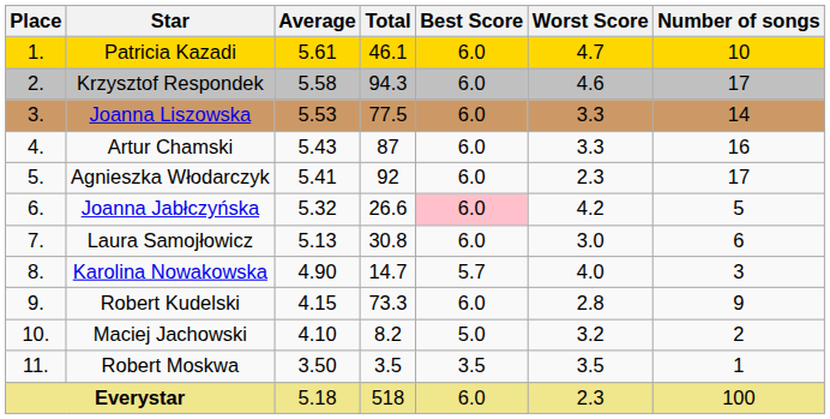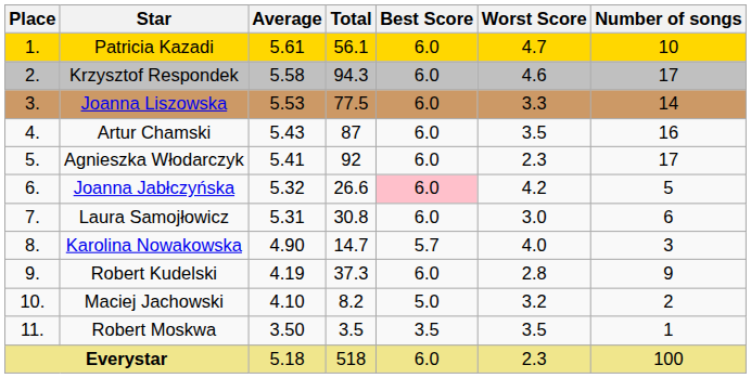 <table class="sortable wikitable">
 <tr>
 <th>Place</th>
 <th>Star</th>
 <th>Average</th>
 <th>Total</th>
 <th>Best Score</th>
 <th>Worst Score</th>
 <th>Number of songs</th>
 </tr>
 <tr style="background:gold; text-align:center;">
 <td>1.</td>
 <td>Patricia Kazadi</td>
 <td>5.61</td>
-<td>46.1</td>
+<td>56.1</td>
 <td>6.0</td>
 <td>4.7</td>
 <td>10</td>
 </tr>
 <tr style="background:silver; text-align:center;">
 <td>2.</td>
 <td>Krzysztof Respondek</td>
 <td>5.58</td>
 <td>94.3</td>
 <td>6.0</td>
 <td>4.6</td>
 <td>17</td>
 </tr>
 <tr style="background:#c96; text-align:center;">
 <td>3.</td>
 <td><a href='#'>Joanna Liszowska</a></td>
 <td>5.53</td>
 <td>77.5</td>
 <td>6.0</td>
 <td>3.3</td>
 <td>14</td>
 </tr>
 <tr style="text-align:center;">
 <td>4.</td>
 <td>Artur Chamski</td>
 <td>5.43</td>
 <td>87</td>
 <td>6.0</td>
-<td>3.3</td>
+<td>3.5</td>
 <td>16</td>
 </tr>
 <tr style="text-align:center;">
 <td>5.</td>
 <td>Agnieszka Włodarczyk</td>
 <td>5.41</td>
 <td>92</td>
 <td>6.0</td>
 <td>2.3</td>
 <td>17</td>
 </tr>
 <tr style="text-align:center;">
 <td>6.</td>
 <td><a href='#'>Joanna Jabłczyńska</a></td>
 <td>5.32</td>
 <td>26.6</td>
 <td style="background: pink;">6.0</td>
 <td>4.2</td>
 <td>5</td>
 </tr>
 <tr style="text-align:center;">
 <td>7.</td>
 <td>Laura Samojłowicz</td>
-<td>5.13</td>
+<td>5.31</td>
 <td>30.8</td>
 <td>6.0</td>
 <td>3.0</td>
 <td>6</td>
 </tr>
 <tr style="text-align:center;">
 <td>8.</td>
 <td><a href='#'>Karolina Nowakowska</a></td>
 <td>4.90</td>
 <td>14.7</td>
 <td>5.7</td>
 <td>4.0</td>
 <td>3</td>
 </tr>
 <tr style="text-align:center;">
 <td>9.</td>
 <td>Robert Kudelski</td>
-<td>4.15</td>
-<td>73.3</td>
+<td>4.19</td>
+<td>37.3</td>
 <td>6.0</td>
 <td>2.8</td>
 <td>9</td>
 </tr>
 <tr style="text-align:center;">
 <td>10.</td>
 <td>Maciej Jachowski</td>
 <td>4.10</td>
 <td>8.2</td>
 <td>5.0</td>
 <td>3.2</td>
 <td>2</td>
 </tr>
 <tr style="text-align:center;">
 <td>11.</td>
 <td>Robert Moskwa</td>
 <td>3.50</td>
 <td>3.5</td>
 <td>3.5</td>
 <td>3.5</td>
 <td>1</td>
 </tr>
 <tr style="background:Khaki; text-align:center;">
 <td colspan="2"><strong>Everystar</strong></td>
 <td>5.18</td>
 <td>518</td>
 <td>6.0</td>
 <td>2.3</td>
 <td>100</td>
 </tr>
 </table>
